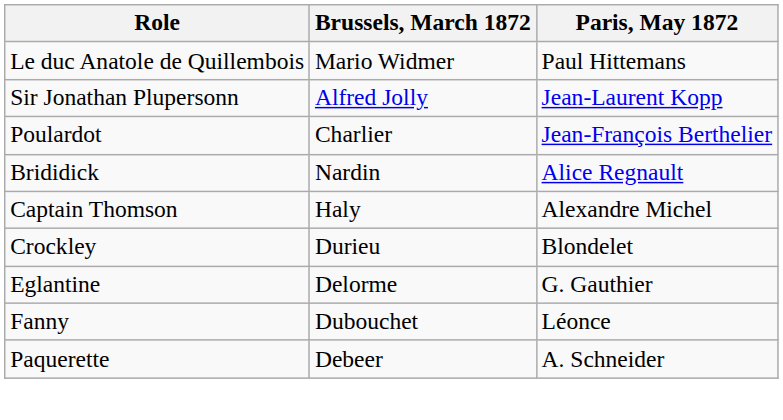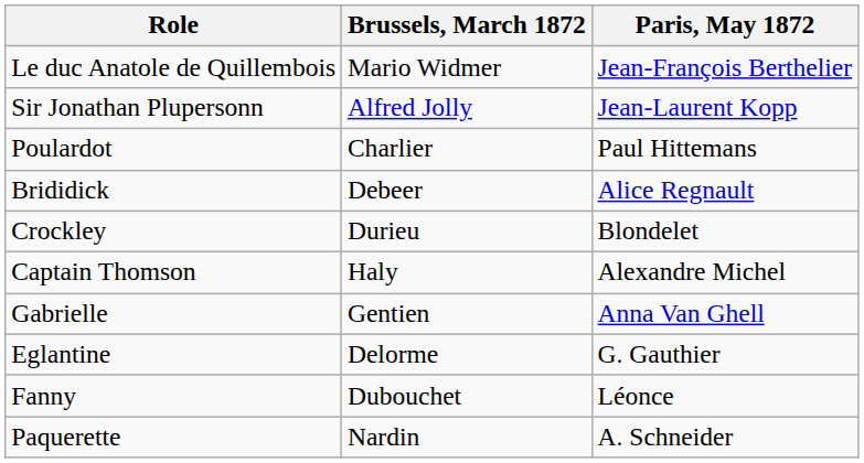 <table class="wikitable">
 <tr>
 <th>Role</th>
 <th>Brussels, March 1872</th>
 <th>Paris, May 1872</th>
 </tr>
 <tr>
 <td>Le duc Anatole de Quillembois</td>
 <td>Mario Widmer</td>
-<td>Paul Hittemans</td>
+<td><a href='#'>Jean-François Berthelier</a></td>
 </tr>
 <tr>
 <td>Sir Jonathan Plupersonn</td>
 <td><a href='#'>Alfred Jolly</a></td>
 <td><a href='#'>Jean-Laurent Kopp</a></td>
 </tr>
 <tr>
 <td>Poulardot</td>
 <td>Charlier</td>
-<td><a href='#'>Jean-François Berthelier</a></td>
+<td>Paul Hittemans</td>
 </tr>
 <tr>
 <td>Brididick</td>
-<td>Nardin</td>
+<td>Debeer</td>
 <td><a href='#'>Alice Regnault</a></td>
+</tr>
+<tr>
+<td>Crockley</td>
+<td>Durieu</td>
+<td>Blondelet</td>
 </tr>
 <tr>
 <td>Captain Thomson</td>
 <td>Haly</td>
 <td>Alexandre Michel</td>
 </tr>
 <tr>
-<td>Crockley</td>
-<td>Durieu</td>
-<td>Blondelet</td>
+<td>Gabrielle</td>
+<td>Gentien</td>
+<td><a href='#'>Anna Van Ghell</a></td>
 </tr>
 <tr>
 <td>Eglantine</td>
 <td>Delorme</td>
 <td>G. Gauthier</td>
 </tr>
 <tr>
 <td>Fanny</td>
 <td>Dubouchet</td>
 <td>Léonce</td>
 </tr>
 <tr>
 <td>Paquerette</td>
-<td>Debeer</td>
+<td>Nardin</td>
 <td>A. Schneider</td>
 </tr>
 </table>
